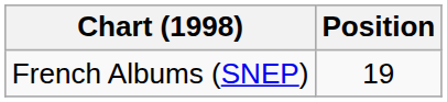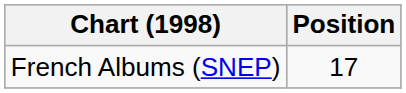 <table class="wikitable">
 <tr>
 <th>Chart (1998)</th>
 <th>Position</th>
 </tr>
 <tr>
 <td>French Albums (<a href='#'>SNEP</a>)</td>
-<td align="center">19</td>
+<td align="center">17</td>
 </tr>
 </table>
